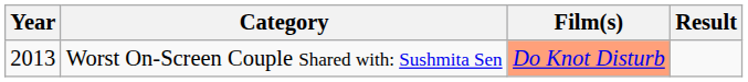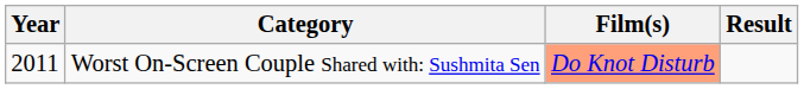 <table class="wikitable">
 <tr style="background:#ebf5ff;">
 <th>Year</th>
 <th>Category</th>
 <th>Film(s)</th>
 <th>Result</th>
 </tr>
 <tr>
-<td>2013</td>
+<td>2011</td>
 <td>Worst On-Screen Couple <small>Shared with: <a href='#'>Sushmita Sen</a></small></td>
 <td style="background: lightsalmon;"><em><a href='#'>Do Knot Disturb</a></em></td>
 <td></td>
 </tr>
 </table>
